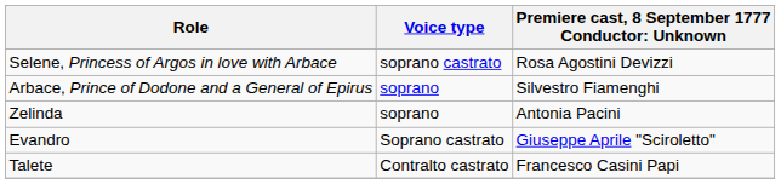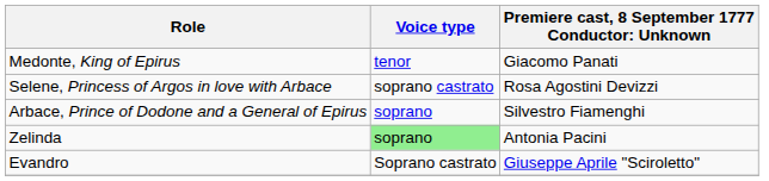 <table class="wikitable">
 <tr>
 <th>Role</th>
 <th><a href='#'>Voice type</a></th>
 <th>Premiere cast, 8 September 1777<br>Conductor: Unknown</th>
+</tr>
+<tr>
+<td>Medonte, <em>King of Epirus</em></td>
+<td><a href='#'>tenor</a></td>
+<td>Giacomo Panati</td>
 </tr>
 <tr>
 <td>Selene, <em>Princess of Argos in love with Arbace</em></td>
 <td>soprano <a href='#'>castrato</a></td>
 <td>Rosa Agostini Devizzi</td>
 </tr>
 <tr>
 <td>Arbace, <em>Prince of Dodone and a General of Epirus</em></td>
 <td><a href='#'>soprano</a></td>
 <td>Silvestro Fiamenghi</td>
 </tr>
 <tr>
 <td>Zelinda</td>
-<td>soprano</td>
+<td style="background: lightgreen;">soprano</td>
 <td>Antonia Pacini</td>
 </tr>
 <tr>
 <td>Evandro</td>
 <td>Soprano castrato</td>
 <td><a href='#'>Giuseppe Aprile</a> "Sciroletto"</td>
 </tr>
 <tr>
-<td>Talete</td>
-<td>Contralto castrato</td>
-<td>Francesco Casini Papi</td>
-</tr>
-<tr>
 </tr>
 </table>
